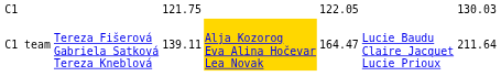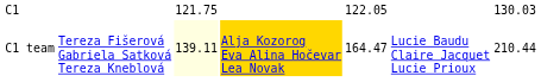 <table>
 <tr>
 <td>C1</td>
 <td></td>
 <td>121.75</td>
 <td></td>
 <td>122.05</td>
 <td></td>
 <td>130.03</td>
 </tr>
 <tr>
 <td>C1 team</td>
 <td><br><a href='#'>Tereza Fišerová</a><br><a href='#'>Gabriela Satková</a><br><a href='#'>Tereza Kneblová</a></td>
-<td>139.11</td>
+<td style="background: lightyellow;">139.11</td>
 <td style="background: gold;"><br><a href='#'>Alja Kozorog</a><br><a href='#'>Eva Alina Hočevar</a><br><a href='#'>Lea Novak</a></td>
 <td>164.47</td>
 <td><br><a href='#'>Lucie Baudu</a><br><a href='#'>Claire Jacquet</a><br><a href='#'>Lucie Prioux</a></td>
-<td>211.64</td>
+<td>210.44</td>
 </tr>
 </table>
